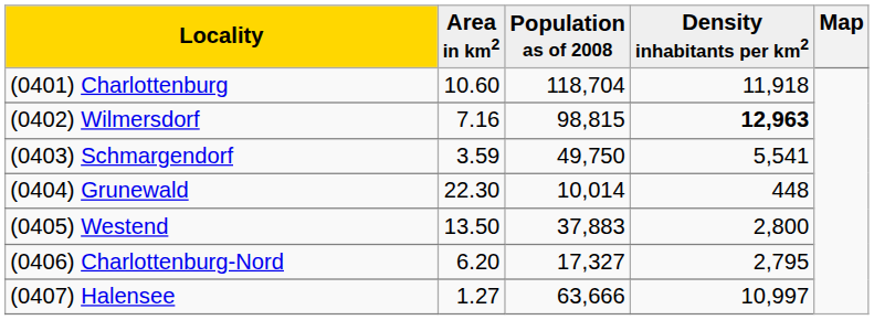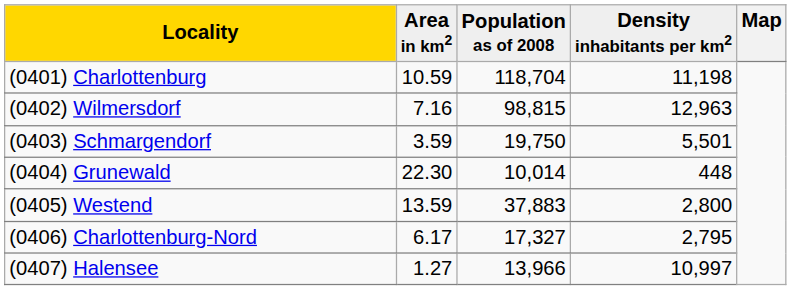 <table class="sortable wikitable" style="float:left;">
 <tr>
 <th style="background:gold;">Locality</th>
 <th style="background:#efefef;">Area <br><small>in km<sup>2</sup></small></th>
 <th style="background:#efefef;">Population <br><small>as of 2008</small></th>
 <th style="background:#efefef;">Density <small><br>inhabitants per km<sup>2</sup></small></th>
 <th rowspan"8"  style="border-bottom:1px solid gray; vertical-align:top;" class="unsortable">Map</th>
 </tr>
 <tr>
 <td style="border-bottom:1px solid gray;"> (0401) <a href='#'>Charlottenburg</a></td>
-<td style="border-bottom:1px solid gray; text-align:right;">10.60</td>
+<td style="border-bottom:1px solid gray; text-align:right;">10.59</td>
 <td style="border-bottom:1px solid gray; text-align:right;">118,704</td>
-<td style="border-bottom:1px solid gray; text-align:right;">11,918</td>
+<td style="border-bottom:1px solid gray; text-align:right;">11,198</td>
 <td rowspan="7"></td>
 </tr>
 <tr>
 <td style="border-bottom:1px solid gray;"> (0402) <a href='#'>Wilmersdorf</a></td>
 <td style="border-bottom:1px solid gray; text-align:right;">7.16</td>
 <td style="border-bottom:1px solid gray; text-align:right;">98,815</td>
-<td style="border-bottom:1px solid gray; text-align:right;"><strong>12,963</strong></td>
+<td style="border-bottom:1px solid gray; text-align:right;">12,963</td>
 </tr>
 <tr>
 <td style="border-bottom:1px solid gray;"> (0403) <a href='#'>Schmargendorf</a></td>
 <td style="border-bottom:1px solid gray; text-align:right;">3.59</td>
-<td style="border-bottom:1px solid gray; text-align:right;">49,750</td>
-<td style="border-bottom:1px solid gray; text-align:right;">5,541</td>
+<td style="border-bottom:1px solid gray; text-align:right;">19,750</td>
+<td style="border-bottom:1px solid gray; text-align:right;">5,501</td>
 </tr>
 <tr>
 <td style="border-bottom:1px solid gray;"> (0404) <a href='#'>Grunewald</a></td>
 <td style="border-bottom:1px solid gray; text-align:right;">22.30</td>
 <td style="border-bottom:1px solid gray; text-align:right;">10,014</td>
 <td style="border-bottom:1px solid gray; text-align:right;">448</td>
 </tr>
 <tr>
 <td style="border-bottom:1px solid gray;"> (0405) <a href='#'>Westend</a></td>
-<td style="border-bottom:1px solid gray; text-align:right;">13.50</td>
+<td style="border-bottom:1px solid gray; text-align:right;">13.59</td>
 <td style="border-bottom:1px solid gray; text-align:right;">37,883</td>
 <td style="border-bottom:1px solid gray; text-align:right;">2,800</td>
 </tr>
 <tr>
 <td style="border-bottom:1px solid gray;"> (0406) <a href='#'>Charlottenburg-Nord</a>                        </td>
-<td style="border-bottom:1px solid gray; text-align:right;">6.20</td>
+<td style="border-bottom:1px solid gray; text-align:right;">6.17</td>
 <td style="border-bottom:1px solid gray; text-align:right;">17,327</td>
 <td style="border-bottom:1px solid gray; text-align:right;">2,795</td>
 </tr>
 <tr>
 <td style="border-bottom:1px solid gray;"> (0407) <a href='#'>Halensee</a></td>
 <td style="border-bottom:1px solid gray; text-align:right;">1.27</td>
-<td style="border-bottom:1px solid gray; text-align:right;">63,666</td>
+<td style="border-bottom:1px solid gray; text-align:right;">13,966</td>
 <td style="border-bottom:1px solid gray; text-align:right;">10,997</td>
 </tr>
 </table>
